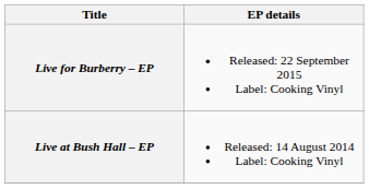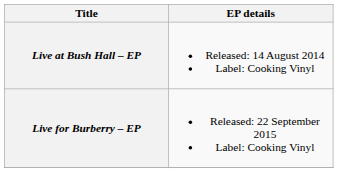 <table class="wikitable plainrowheaders" style="text-align:center;">
 <tr>
 <th scope="col" rowspan="1" style="width:14em;">Title</th>
 <th scope="col" rowspan="1" style="width:14em;">EP details</th>
 </tr>
 <tr>
+<th scope="row"><em>Live at Bush Hall – EP</em></th>
+<td><br><ul><li>Released: 14 August 2014</li><li>Label: Cooking Vinyl</li></ul></td>
+</tr>
+<tr>
 <th scope="row"><em>Live for Burberry – EP</em></th>
 <td><br><ul><li>Released: 22 September 2015</li><li>Label: Cooking Vinyl</li></ul></td>
 </tr>
 <tr>
-<th scope="row"><em>Live at Bush Hall – EP</em></th>
-<td><br><ul><li>Released: 14 August 2014</li><li>Label: Cooking Vinyl</li></ul></td>
-</tr>
-<tr>
 </tr>
 </table>
